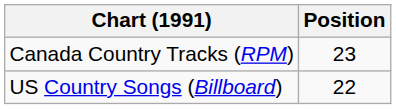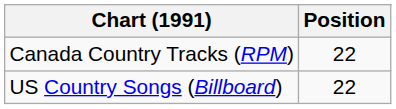 <table class="wikitable sortable">
 <tr>
 <th scope="col">Chart (1991)</th>
 <th scope="col">Position</th>
 </tr>
 <tr>
 <td>Canada Country Tracks (<em><a href='#'>RPM</a></em>)</td>
-<td align="center">23</td>
+<td align="center">22</td>
 </tr>
 <tr>
 <td>US <a href='#'>Country Songs</a> (<em><a href='#'>Billboard</a></em>)</td>
 <td align="center">22</td>
 </tr>
 </table>
